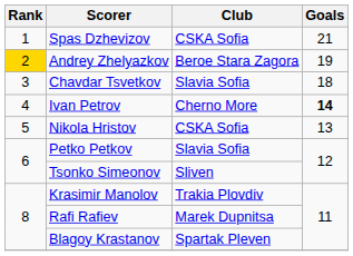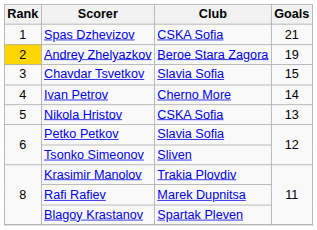 <table class="wikitable" style="text-align:center">
 <tr>
 <th>Rank</th>
 <th>Scorer</th>
 <th>Club</th>
 <th>Goals</th>
 </tr>
 <tr>
 <td rowspan="1">1</td>
 <td align="left"> <a href='#'>Spas Dzhevizov</a></td>
 <td align="left"><a href='#'>CSKA Sofia</a></td>
 <td rowspan="1">21</td>
 </tr>
 <tr>
 <td rowspan="1" style="background: gold;">2</td>
 <td align="left"> <a href='#'>Andrey Zhelyazkov</a></td>
 <td align="left"><a href='#'>Beroe Stara Zagora</a></td>
 <td rowspan="1">19</td>
 </tr>
 <tr>
 <td rowspan="1">3</td>
 <td align="left"> <a href='#'>Chavdar Tsvetkov</a></td>
 <td align="left"><a href='#'>Slavia Sofia</a></td>
-<td rowspan="1">18</td>
+<td rowspan="1">15</td>
 </tr>
 <tr>
 <td rowspan="1">4</td>
 <td align="left"> <a href='#'>Ivan Petrov</a></td>
 <td align="left"><a href='#'>Cherno More</a></td>
-<td rowspan="1"><strong>14</strong></td>
+<td rowspan="1">14</td>
 </tr>
 <tr>
 <td rowspan="1">5</td>
 <td align="left"> <a href='#'>Nikola Hristov</a></td>
 <td align="left"><a href='#'>CSKA Sofia</a></td>
 <td rowspan="1">13</td>
 </tr>
 <tr>
 <td rowspan="2">6</td>
 <td align="left"> <a href='#'>Petko Petkov</a></td>
 <td align="left"><a href='#'>Slavia Sofia</a></td>
 <td rowspan="2">12</td>
 </tr>
 <tr>
 <td align="left"> <a href='#'>Tsonko Simeonov</a></td>
 <td align="left"><a href='#'>Sliven</a></td>
 </tr>
 <tr>
 <td rowspan="3">8</td>
 <td align="left"> <a href='#'>Krasimir Manolov</a></td>
 <td align="left"><a href='#'>Trakia Plovdiv</a></td>
 <td rowspan="3">11</td>
 </tr>
 <tr>
 <td align="left"> <a href='#'>Rafi Rafiev</a></td>
 <td align="left"><a href='#'>Marek Dupnitsa</a></td>
 </tr>
 <tr>
 <td align="left"> <a href='#'>Blagoy Krastanov</a></td>
 <td align="left"><a href='#'>Spartak Pleven</a></td>
 </tr>
 <tr>
 </tr>
 </table>
